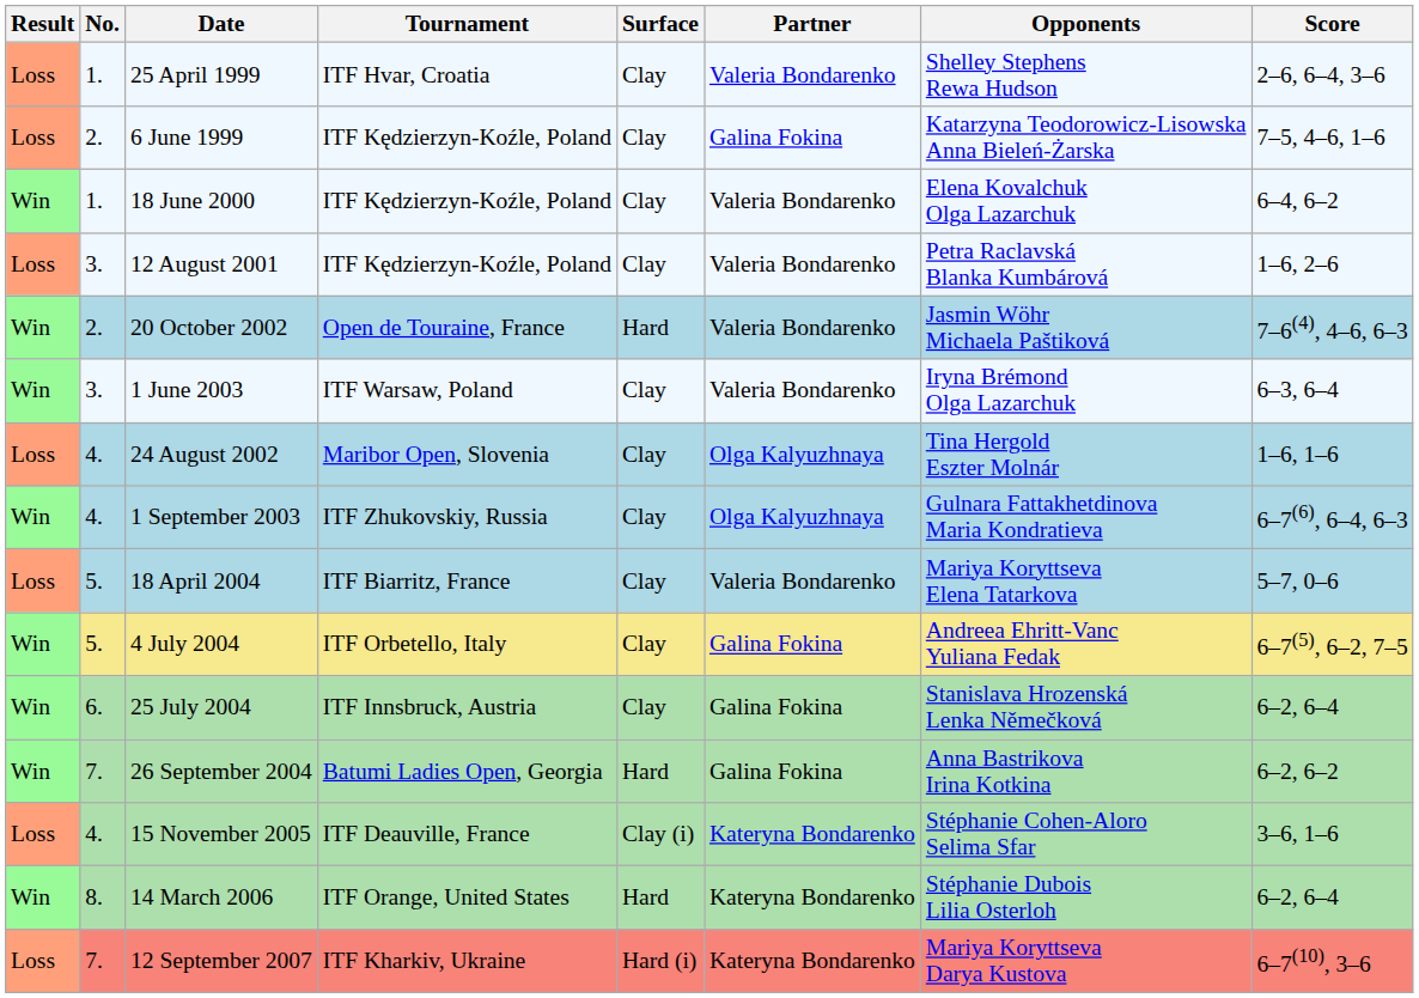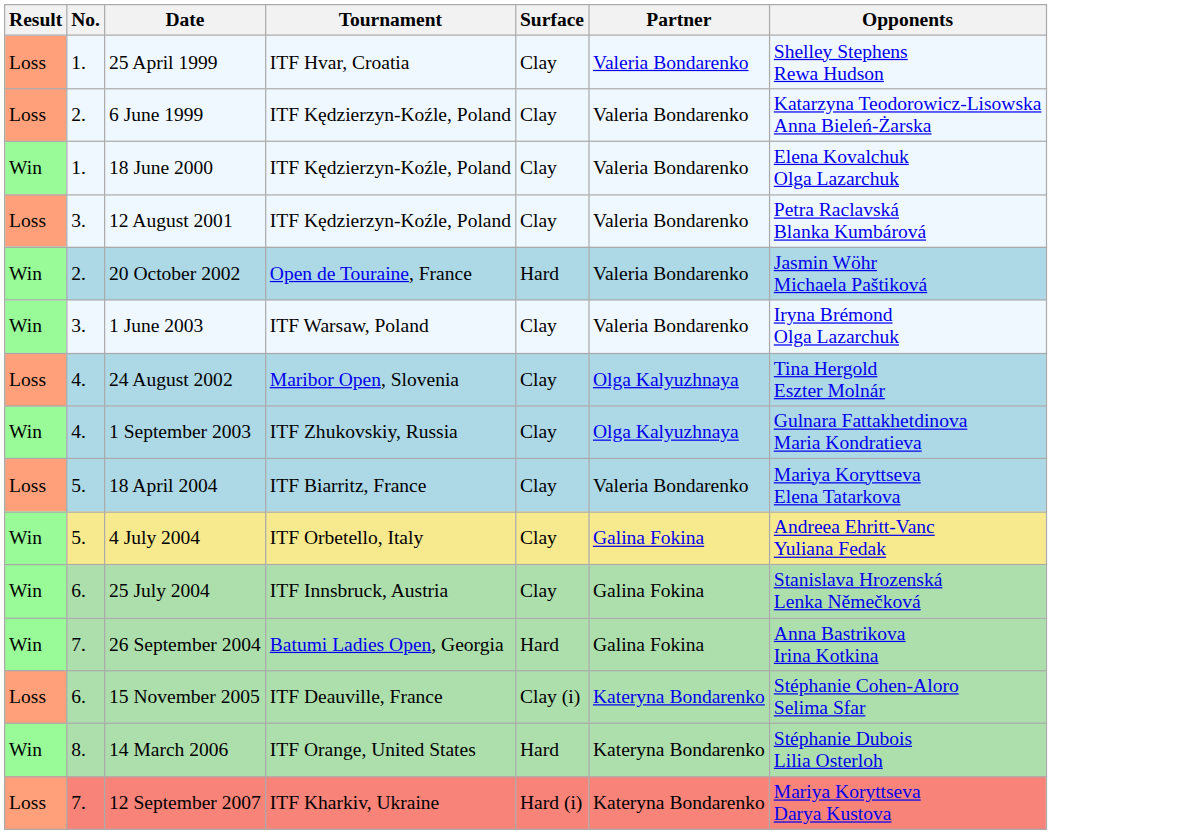 <table class="sortable wikitable">
 <tr>
 <th>Result</th>
 <th>No.</th>
 <th>Date</th>
 <th>Tournament</th>
 <th>Surface</th>
 <th>Partner</th>
 <th>Opponents</th>
-<th>Score</th>
 </tr>
 <tr bgcolor="#f0f8ff">
 <td style="background:#ffa07a;">Loss</td>
 <td>1.</td>
 <td>25 April 1999</td>
 <td>ITF Hvar, Croatia</td>
 <td>Clay</td>
 <td> <a href='#'>Valeria Bondarenko</a></td>
 <td> <a href='#'>Shelley Stephens</a> <br>  <a href='#'>Rewa Hudson</a></td>
-<td>2–6, 6–4, 3–6</td>
 </tr>
 <tr bgcolor="#f0f8ff">
 <td style="background:#ffa07a;">Loss</td>
 <td>2.</td>
 <td>6 June 1999</td>
 <td>ITF Kędzierzyn-Koźle, Poland</td>
 <td>Clay</td>
-<td> <a href='#'>Galina Fokina</a></td>
+<td> Valeria Bondarenko</td>
 <td> <a href='#'>Katarzyna Teodorowicz-Lisowska</a> <br>  <a href='#'>Anna Bieleń-Żarska</a></td>
-<td>7–5, 4–6, 1–6</td>
 </tr>
 <tr bgcolor="#f0f8ff">
 <td style="background:#98fb98;">Win</td>
 <td>1.</td>
 <td>18 June 2000</td>
 <td>ITF Kędzierzyn-Koźle, Poland</td>
 <td>Clay</td>
 <td> Valeria Bondarenko</td>
 <td> <a href='#'>Elena Kovalchuk</a> <br>  <a href='#'>Olga Lazarchuk</a></td>
-<td>6–4, 6–2</td>
 </tr>
 <tr bgcolor="#f0f8ff">
 <td style="background:#ffa07a;">Loss</td>
 <td>3.</td>
 <td>12 August 2001</td>
 <td>ITF Kędzierzyn-Koźle, Poland</td>
 <td>Clay</td>
 <td> Valeria Bondarenko</td>
 <td> <a href='#'>Petra Raclavská</a> <br>  <a href='#'>Blanka Kumbárová</a></td>
-<td>1–6, 2–6</td>
 </tr>
 <tr style="background:lightblue;">
 <td style="background:#98fb98;">Win</td>
 <td>2.</td>
 <td>20 October 2002</td>
 <td><a href='#'>Open de Touraine</a>, France</td>
 <td>Hard</td>
 <td> Valeria Bondarenko</td>
 <td> <a href='#'>Jasmin Wöhr</a> <br>  <a href='#'>Michaela Paštiková</a></td>
-<td>7–6<sup>(4)</sup>, 4–6, 6–3</td>
 </tr>
 <tr bgcolor="#f0f8ff">
 <td style="background:#98fb98;">Win</td>
 <td>3.</td>
 <td>1 June 2003</td>
 <td>ITF Warsaw, Poland</td>
 <td>Clay</td>
 <td> Valeria Bondarenko</td>
 <td> <a href='#'>Iryna Brémond</a> <br>  <a href='#'>Olga Lazarchuk</a></td>
-<td>6–3, 6–4</td>
 </tr>
 <tr style="background:lightblue;">
 <td style="background:#ffa07a;">Loss</td>
 <td>4.</td>
 <td>24 August 2002</td>
 <td><a href='#'>Maribor Open</a>, Slovenia</td>
 <td>Clay</td>
 <td> <a href='#'>Olga Kalyuzhnaya</a></td>
 <td> <a href='#'>Tina Hergold</a> <br>  <a href='#'>Eszter Molnár</a></td>
-<td>1–6, 1–6</td>
 </tr>
 <tr style="background:lightblue;">
 <td style="background:#98fb98;">Win</td>
 <td>4.</td>
 <td>1 September 2003</td>
 <td>ITF Zhukovskiy, Russia</td>
 <td>Clay</td>
 <td> <a href='#'>Olga Kalyuzhnaya</a></td>
 <td> <a href='#'>Gulnara Fattakhetdinova</a> <br>  <a href='#'>Maria Kondratieva</a></td>
-<td>6–7<sup>(6)</sup>, 6–4, 6–3</td>
 </tr>
 <tr style="background:lightblue;">
 <td style="background:#ffa07a;">Loss</td>
 <td>5.</td>
 <td>18 April 2004</td>
 <td>ITF Biarritz, France</td>
 <td>Clay</td>
 <td> Valeria Bondarenko</td>
 <td> <a href='#'>Mariya Koryttseva</a> <br>  <a href='#'>Elena Tatarkova</a></td>
-<td>5–7, 0–6</td>
 </tr>
 <tr style="background:#f7e98e;">
 <td style="background:#98fb98;">Win</td>
 <td>5.</td>
 <td>4 July 2004</td>
 <td>ITF Orbetello, Italy</td>
 <td>Clay</td>
 <td> <a href='#'>Galina Fokina</a></td>
 <td> <a href='#'>Andreea Ehritt-Vanc</a> <br>  <a href='#'>Yuliana Fedak</a></td>
-<td>6–7<sup>(5)</sup>, 6–2, 7–5</td>
 </tr>
 <tr style="background:#addfad;">
 <td style="background:#98fb98;">Win</td>
 <td>6.</td>
 <td>25 July 2004</td>
 <td>ITF Innsbruck, Austria</td>
 <td>Clay</td>
 <td> Galina Fokina</td>
 <td> <a href='#'>Stanislava Hrozenská</a> <br>  <a href='#'>Lenka Němečková</a></td>
-<td>6–2, 6–4</td>
 </tr>
 <tr style="background:#addfad;">
 <td style="background:#98fb98;">Win</td>
 <td>7.</td>
 <td>26 September 2004</td>
 <td><a href='#'>Batumi Ladies Open</a>, Georgia</td>
 <td>Hard</td>
 <td> Galina Fokina</td>
 <td> <a href='#'>Anna Bastrikova</a> <br>  <a href='#'>Irina Kotkina</a></td>
-<td>6–2, 6–2</td>
 </tr>
 <tr style="background:#addfad;">
 <td style="background:#ffa07a;">Loss</td>
-<td>4.</td>
+<td>6.</td>
 <td>15 November 2005</td>
 <td>ITF Deauville, France</td>
 <td>Clay (i)</td>
 <td> <a href='#'>Kateryna Bondarenko</a></td>
 <td> <a href='#'>Stéphanie Cohen-Aloro</a> <br>  <a href='#'>Selima Sfar</a></td>
-<td>3–6, 1–6</td>
 </tr>
 <tr style="background:#addfad;">
 <td style="background:#98fb98;">Win</td>
 <td>8.</td>
 <td>14 March 2006</td>
 <td>ITF Orange, United States</td>
 <td>Hard</td>
 <td> Kateryna Bondarenko</td>
 <td> <a href='#'>Stéphanie Dubois</a> <br>  <a href='#'>Lilia Osterloh</a></td>
-<td>6–2, 6–4</td>
 </tr>
 <tr bgcolor="#F88379">
 <td style="background:#ffa07a;">Loss</td>
 <td>7.</td>
 <td>12 September 2007</td>
 <td>ITF Kharkiv, Ukraine</td>
 <td>Hard (i)</td>
 <td> Kateryna Bondarenko</td>
 <td> <a href='#'>Mariya Koryttseva</a> <br>  <a href='#'>Darya Kustova</a></td>
-<td>6–7<sup>(10)</sup>, 3–6</td>
 </tr>
 </table>
